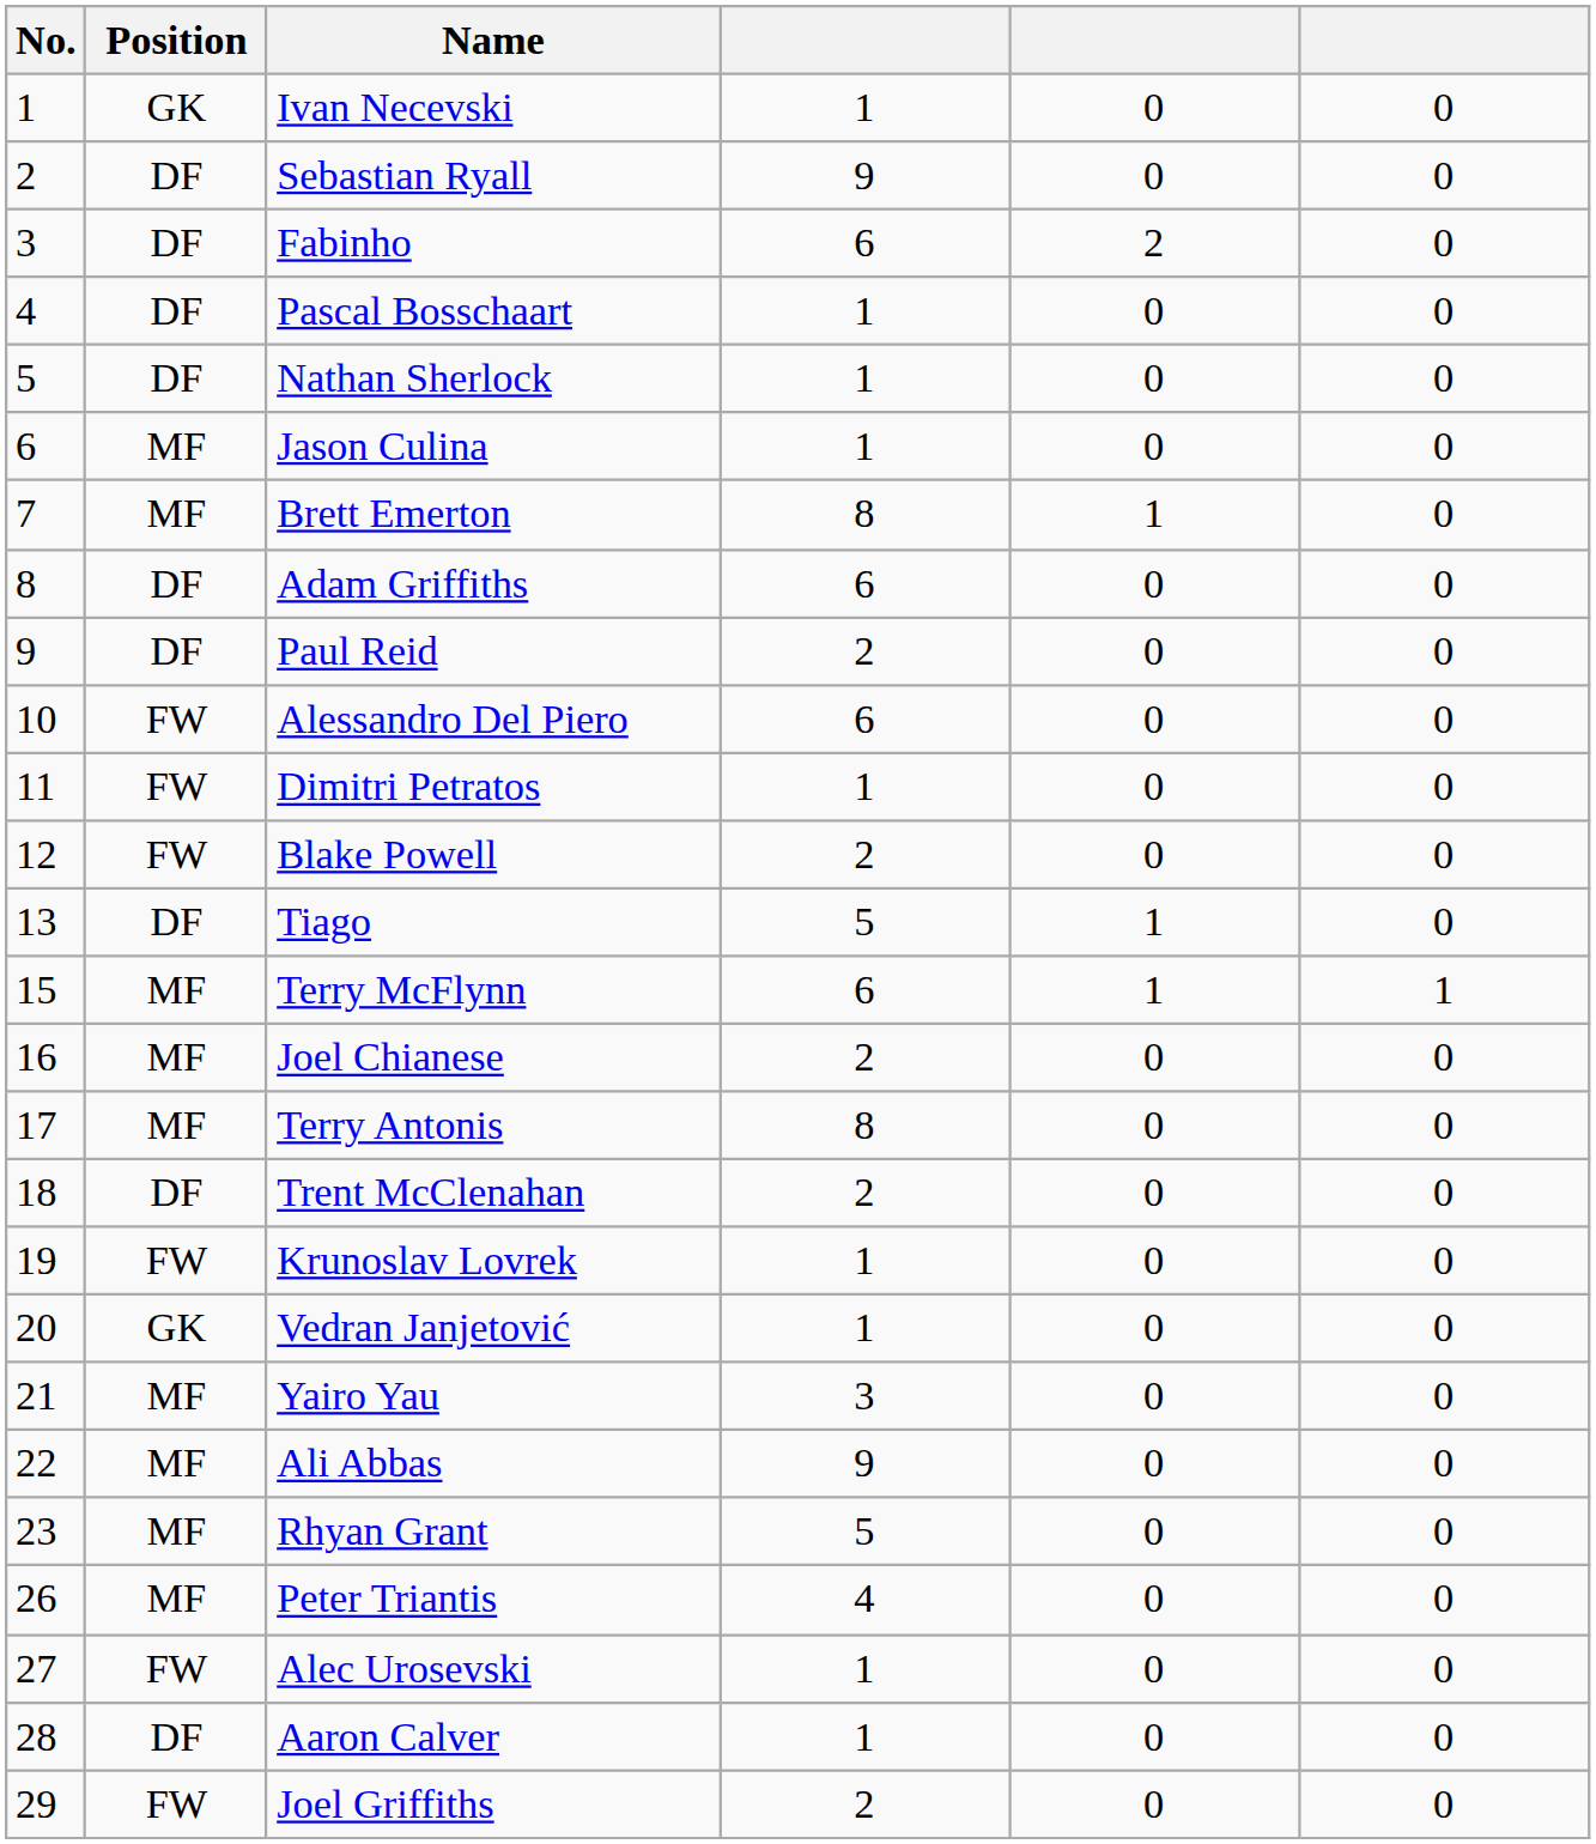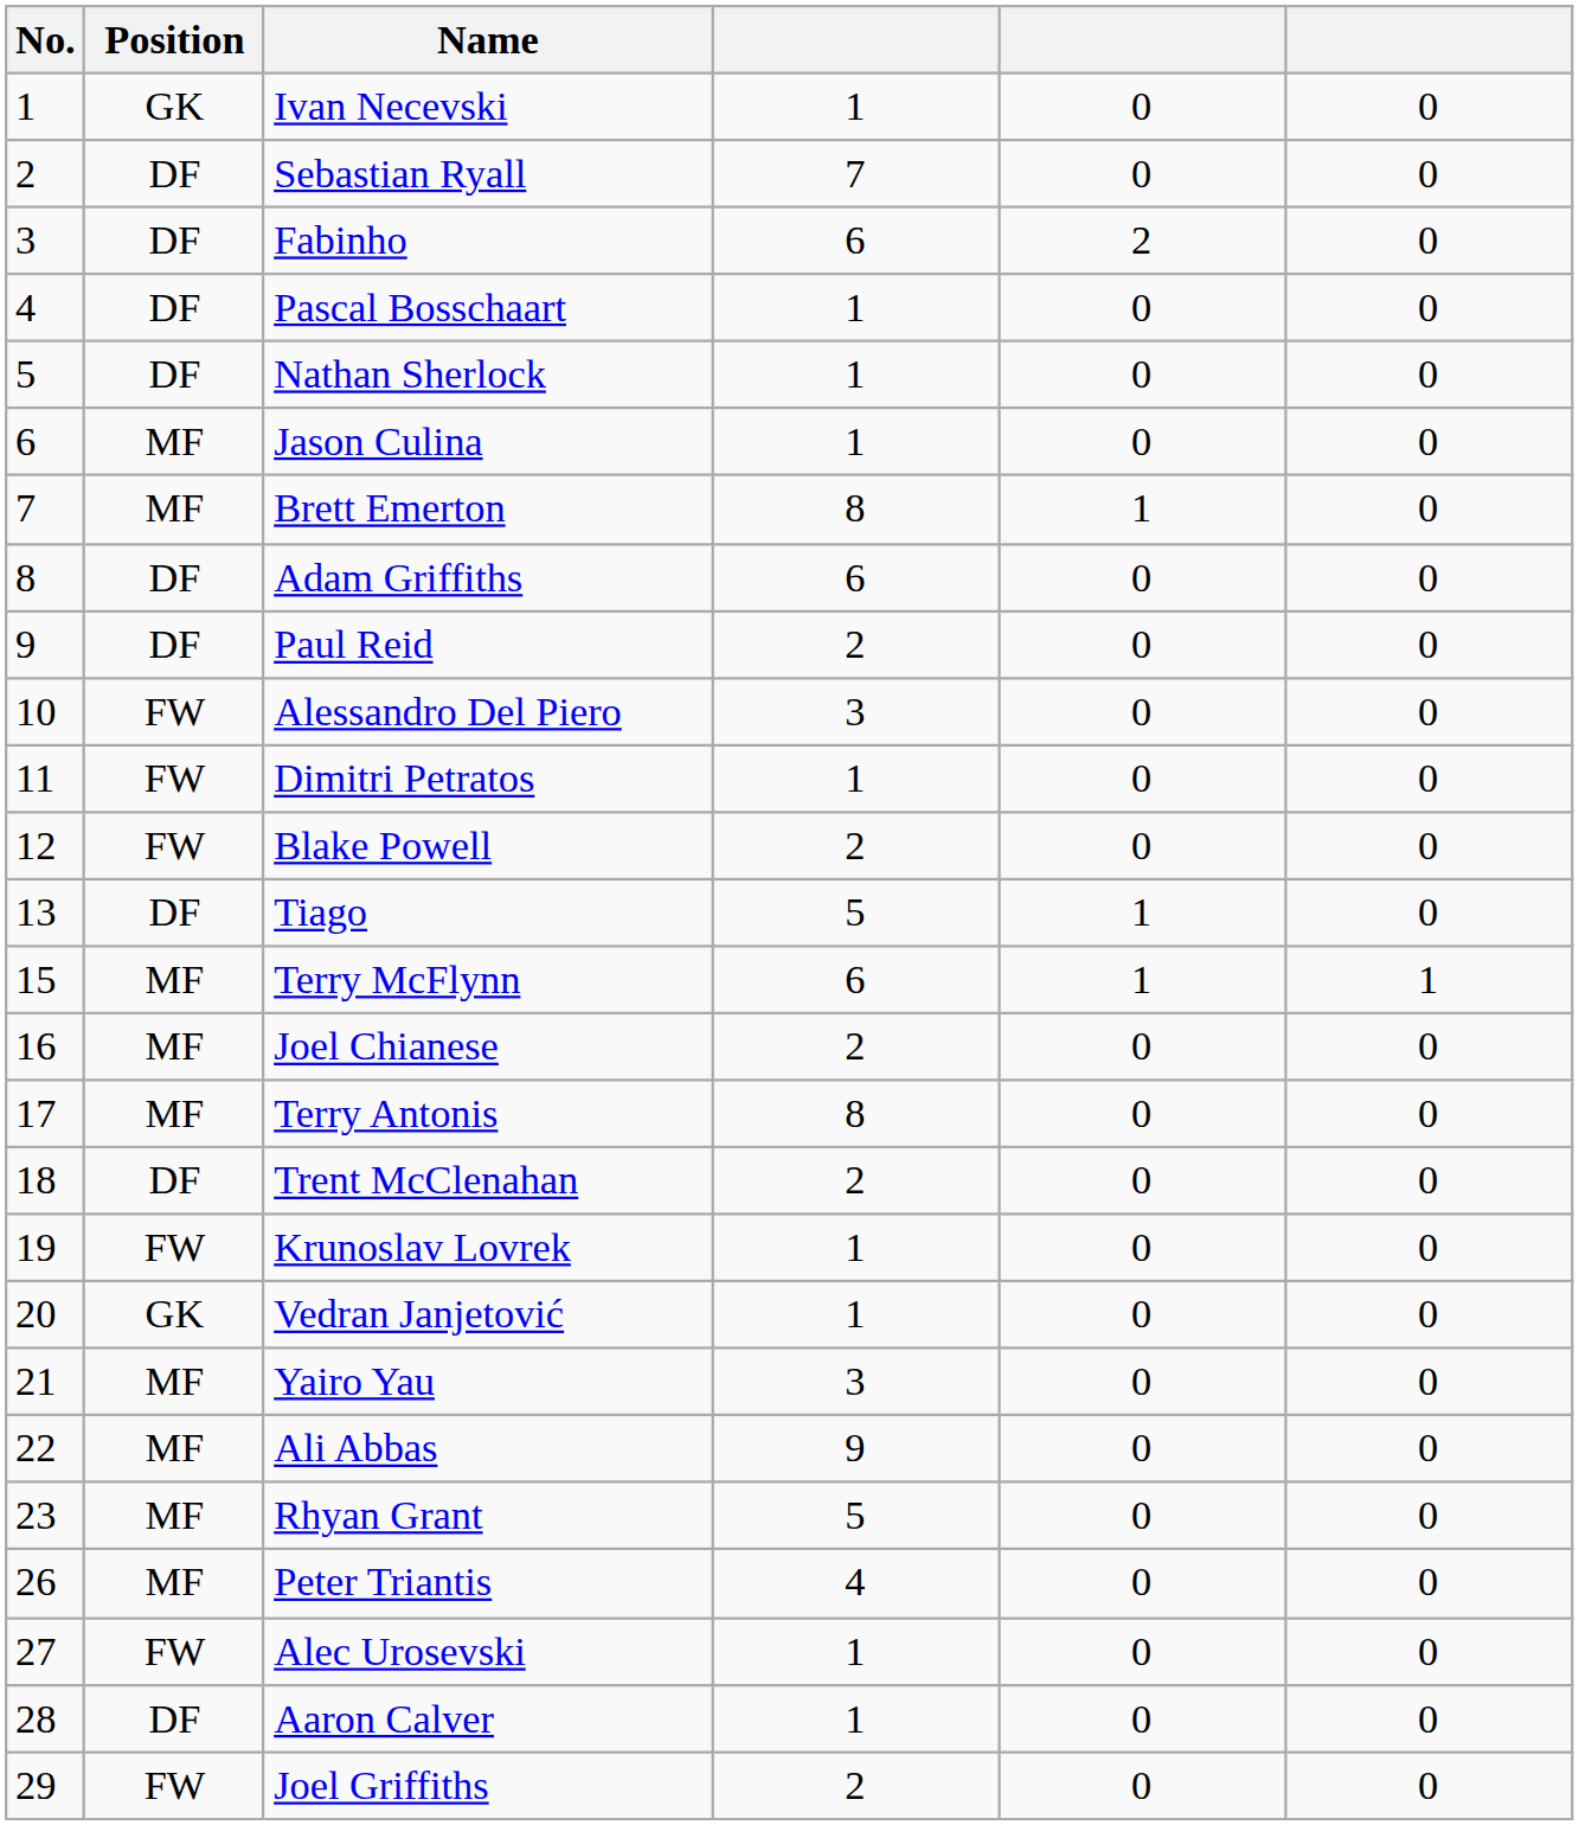 <table class="wikitable" style="text-align:center; font-size:95%">
 <tr>
 <th width=20>No.</th>
 <th width=60>Position</th>
 <th width=160>Name</th>
 <th width=100></th>
 <th width=100>  </th>
 <th width=100></th>
 </tr>
 <tr>
 <td align="left">1</td>
 <td>GK</td>
 <td align="left"> <a href='#'>Ivan Necevski</a></td>
 <td>1</td>
 <td>0</td>
 <td>0</td>
 </tr>
 <tr>
 <td align="left">2</td>
 <td>DF</td>
 <td align="left"> <a href='#'>Sebastian Ryall</a></td>
-<td>9</td>
+<td>7</td>
 <td>0</td>
 <td>0</td>
 </tr>
 <tr>
 <td align="left">3</td>
 <td>DF</td>
 <td align="left"> <a href='#'>Fabinho</a></td>
 <td>6</td>
 <td>2</td>
 <td>0</td>
 </tr>
 <tr>
 <td align="left">4</td>
 <td>DF</td>
 <td align="left"> <a href='#'>Pascal Bosschaart</a></td>
 <td>1</td>
 <td>0</td>
 <td>0</td>
 </tr>
 <tr>
 <td align="left">5</td>
 <td>DF</td>
 <td align="left"> <a href='#'>Nathan Sherlock</a></td>
 <td>1</td>
 <td>0</td>
 <td>0</td>
 </tr>
 <tr>
 <td align="left">6</td>
 <td>MF</td>
 <td align="left"> <a href='#'>Jason Culina</a></td>
 <td>1</td>
 <td>0</td>
 <td>0</td>
 </tr>
 <tr>
 <td align="left">7</td>
 <td>MF</td>
 <td align="left"> <a href='#'>Brett Emerton</a></td>
 <td>8</td>
 <td>1</td>
 <td>0</td>
 </tr>
 <tr>
 <td align="left">8</td>
 <td>DF</td>
 <td align="left"> <a href='#'>Adam Griffiths</a></td>
 <td>6</td>
 <td>0</td>
 <td>0</td>
 </tr>
 <tr>
 <td align="left">9</td>
 <td>DF</td>
 <td align="left"> <a href='#'>Paul Reid</a></td>
 <td>2</td>
 <td>0</td>
 <td>0</td>
 </tr>
 <tr>
 <td align="left">10</td>
 <td>FW</td>
 <td align="left"> <a href='#'>Alessandro Del Piero</a></td>
-<td>6</td>
+<td>3</td>
 <td>0</td>
 <td>0</td>
 </tr>
 <tr>
 <td align="left">11</td>
 <td>FW</td>
 <td align="left"> <a href='#'>Dimitri Petratos</a></td>
 <td>1</td>
 <td>0</td>
 <td>0</td>
 </tr>
 <tr>
 <td align="left">12</td>
 <td>FW</td>
 <td align="left"> <a href='#'>Blake Powell</a></td>
 <td>2</td>
 <td>0</td>
 <td>0</td>
 </tr>
 <tr>
 <td align="left">13</td>
 <td>DF</td>
 <td align="left"> <a href='#'>Tiago</a></td>
 <td>5</td>
 <td>1</td>
 <td>0</td>
 </tr>
 <tr>
 <td align="left">15</td>
 <td>MF</td>
 <td align="left"> <a href='#'>Terry McFlynn</a></td>
 <td>6</td>
 <td>1</td>
 <td>1</td>
 </tr>
 <tr>
 <td align="left">16</td>
 <td>MF</td>
 <td align="left"> <a href='#'>Joel Chianese</a></td>
 <td>2</td>
 <td>0</td>
 <td>0</td>
 </tr>
 <tr>
 <td align="left">17</td>
 <td>MF</td>
 <td align="left"> <a href='#'>Terry Antonis</a></td>
 <td>8</td>
 <td>0</td>
 <td>0</td>
 </tr>
 <tr>
 <td align="left">18</td>
 <td>DF</td>
 <td align="left"> <a href='#'>Trent McClenahan</a></td>
 <td>2</td>
 <td>0</td>
 <td>0</td>
 </tr>
 <tr>
 <td align="left">19</td>
 <td>FW</td>
 <td align="left"> <a href='#'>Krunoslav Lovrek</a></td>
 <td>1</td>
 <td>0</td>
 <td>0</td>
 </tr>
 <tr>
 <td align="left">20</td>
 <td>GK</td>
 <td align="left"> <a href='#'>Vedran Janjetović</a></td>
 <td>1</td>
 <td>0</td>
 <td>0</td>
 </tr>
 <tr>
 <td align="left">21</td>
 <td>MF</td>
 <td align="left"> <a href='#'>Yairo Yau</a></td>
 <td>3</td>
 <td>0</td>
 <td>0</td>
 </tr>
 <tr>
 <td align="left">22</td>
 <td>MF</td>
 <td align="left"> <a href='#'>Ali Abbas</a></td>
 <td>9</td>
 <td>0</td>
 <td>0</td>
 </tr>
 <tr>
 <td align="left">23</td>
 <td>MF</td>
 <td align="left"> <a href='#'>Rhyan Grant</a></td>
 <td>5</td>
 <td>0</td>
 <td>0</td>
 </tr>
 <tr>
 <td align="left">26</td>
 <td>MF</td>
 <td align="left"> <a href='#'>Peter Triantis</a></td>
 <td>4</td>
 <td>0</td>
 <td>0</td>
 </tr>
 <tr>
 <td align="left">27</td>
 <td>FW</td>
 <td align="left"> <a href='#'>Alec Urosevski</a></td>
 <td>1</td>
 <td>0</td>
 <td>0</td>
 </tr>
 <tr>
 <td align="left">28</td>
 <td>DF</td>
 <td align="left"> <a href='#'>Aaron Calver</a></td>
 <td>1</td>
 <td>0</td>
 <td>0</td>
 </tr>
 <tr>
 <td align="left">29</td>
 <td>FW</td>
 <td align="left"> <a href='#'>Joel Griffiths</a></td>
 <td>2</td>
 <td>0</td>
 <td>0</td>
 </tr>
 </table>
